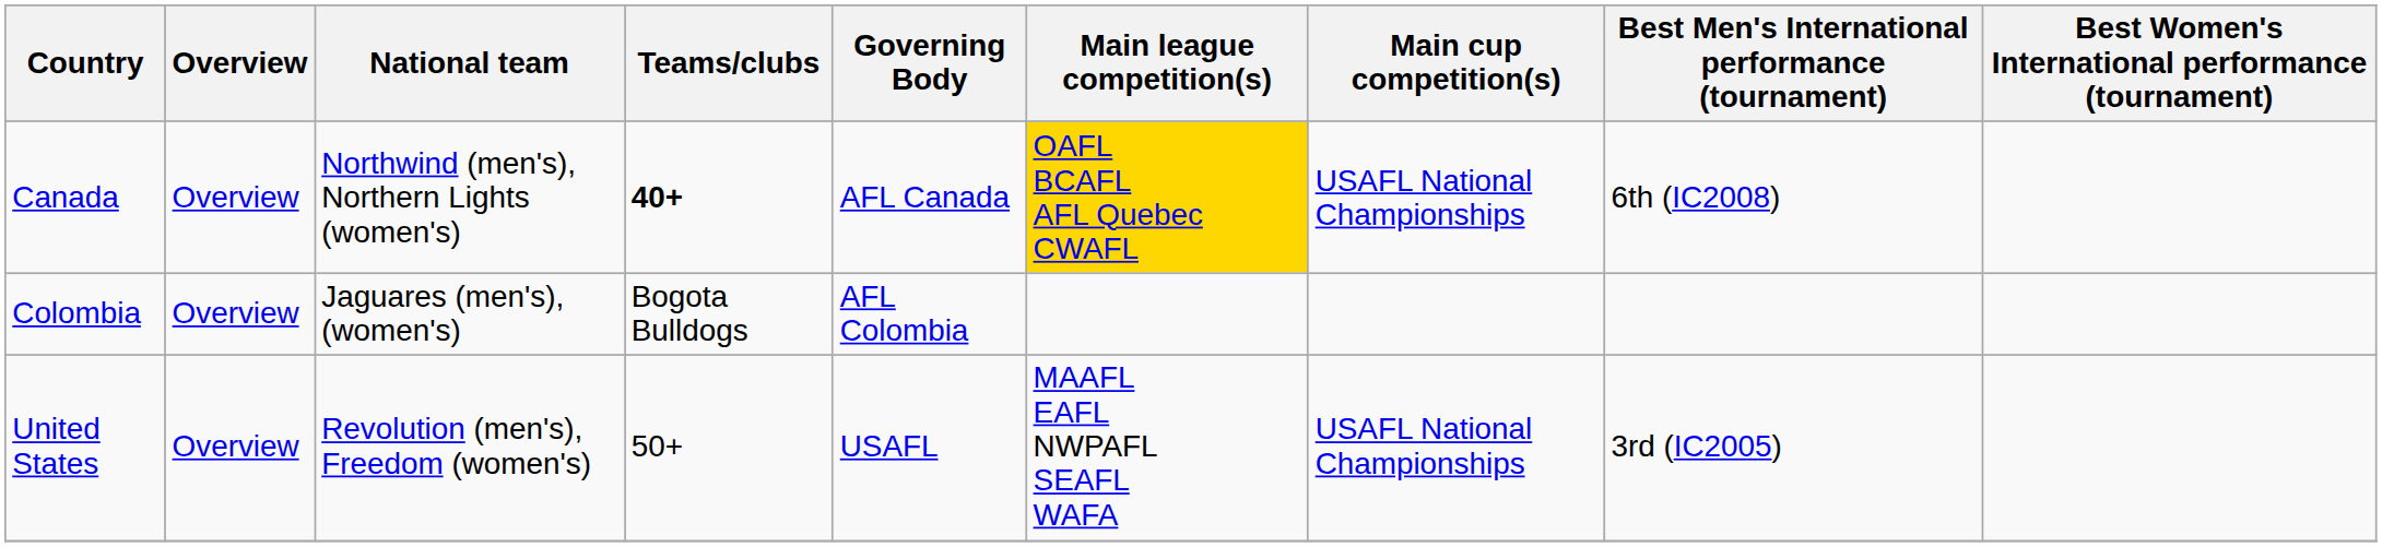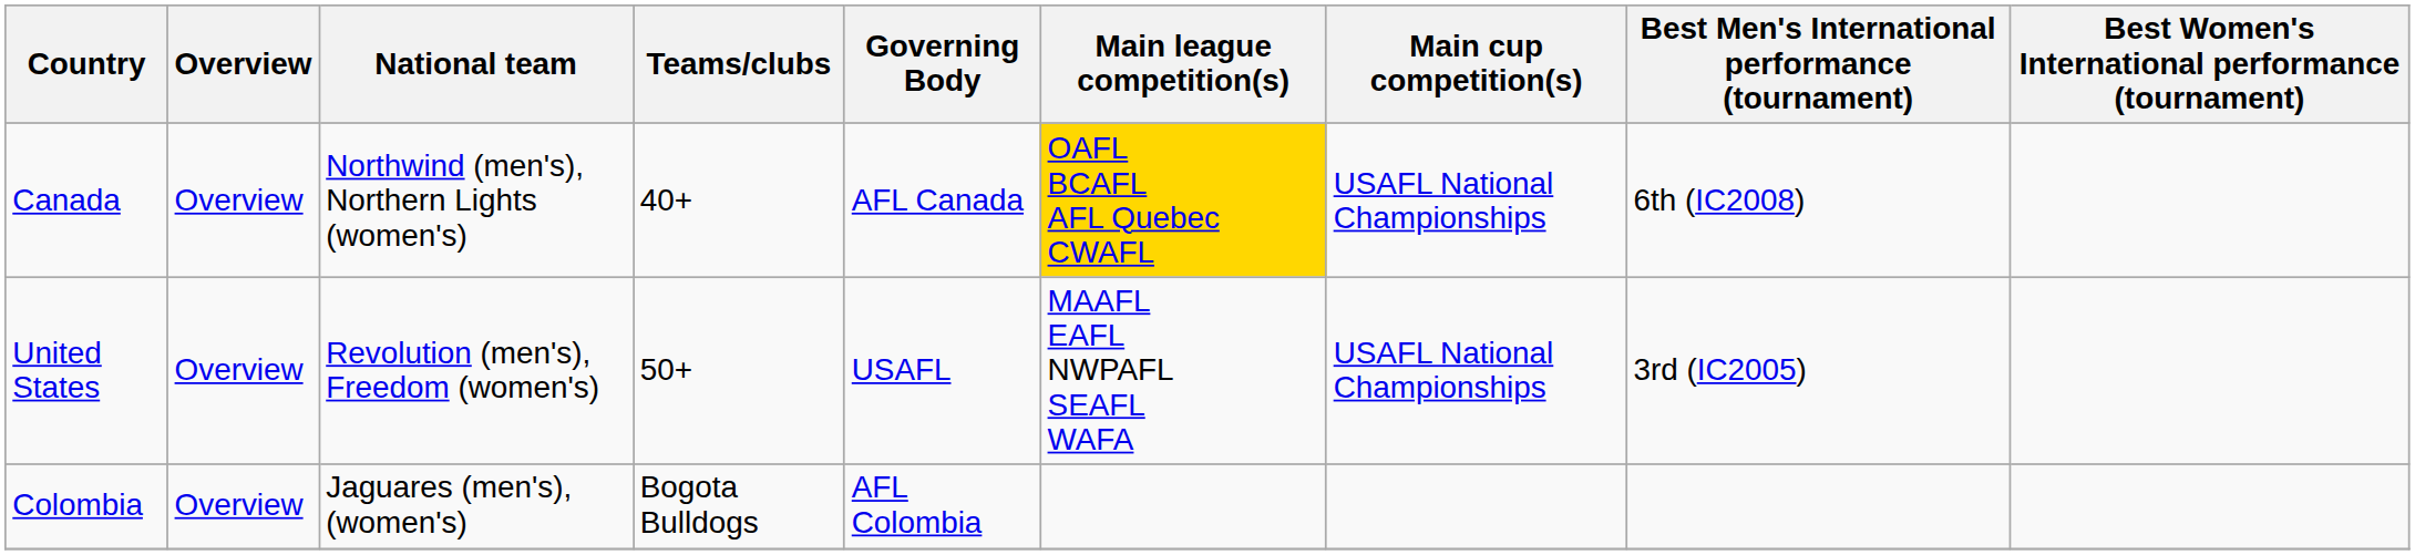 <table class="wikitable">
 <tr>
 <th>Country</th>
 <th>Overview</th>
 <th>National team</th>
 <th>Teams/clubs</th>
 <th>Governing Body</th>
 <th>Main league competition(s)</th>
 <th>Main cup competition(s)</th>
 <th>Best Men's International performance (tournament)</th>
 <th>Best Women's International performance (tournament)</th>
 </tr>
 <tr>
 <td> <a href='#'>Canada</a></td>
 <td><a href='#'>Overview</a></td>
 <td><a href='#'>Northwind</a> (men's), Northern Lights (women's)</td>
-<td><strong>40+</strong></td>
+<td>40+</td>
 <td><a href='#'>AFL Canada</a></td>
 <td style="background: gold;"><a href='#'>OAFL</a><br><a href='#'>BCAFL</a><br><a href='#'>AFL Quebec</a><br><a href='#'>CWAFL</a></td>
 <td><a href='#'>USAFL National Championships</a></td>
 <td>6th (<a href='#'>IC2008</a>)</td>
+<td></td>
+</tr>
+<tr>
+<td> <a href='#'>United States</a></td>
+<td><a href='#'>Overview</a></td>
+<td><a href='#'>Revolution</a> (men's), <a href='#'>Freedom</a> (women's)</td>
+<td>50+</td>
+<td><a href='#'>USAFL</a></td>
+<td><a href='#'>MAAFL</a><br><a href='#'>EAFL</a><br>NWPAFL<br><a href='#'>SEAFL</a><br><a href='#'>WAFA</a></td>
+<td><a href='#'>USAFL National Championships</a></td>
+<td>3rd (<a href='#'>IC2005</a>)</td>
 <td></td>
 </tr>
 <tr>
 <td> <a href='#'>Colombia</a></td>
 <td><a href='#'>Overview</a></td>
 <td>Jaguares (men's), (women's)</td>
 <td>Bogota Bulldogs</td>
 <td><a href='#'>AFL Colombia</a></td>
 <td></td>
 <td></td>
 <td></td>
 <td></td>
 </tr>
 <tr>
-<td> <a href='#'>United States</a></td>
-<td><a href='#'>Overview</a></td>
-<td><a href='#'>Revolution</a> (men's), <a href='#'>Freedom</a> (women's)</td>
-<td>50+</td>
-<td><a href='#'>USAFL</a></td>
-<td><a href='#'>MAAFL</a><br><a href='#'>EAFL</a><br>NWPAFL<br><a href='#'>SEAFL</a><br><a href='#'>WAFA</a></td>
-<td><a href='#'>USAFL National Championships</a></td>
-<td>3rd (<a href='#'>IC2005</a>)</td>
-<td></td>
-</tr>
-<tr>
 </tr>
 </table>
